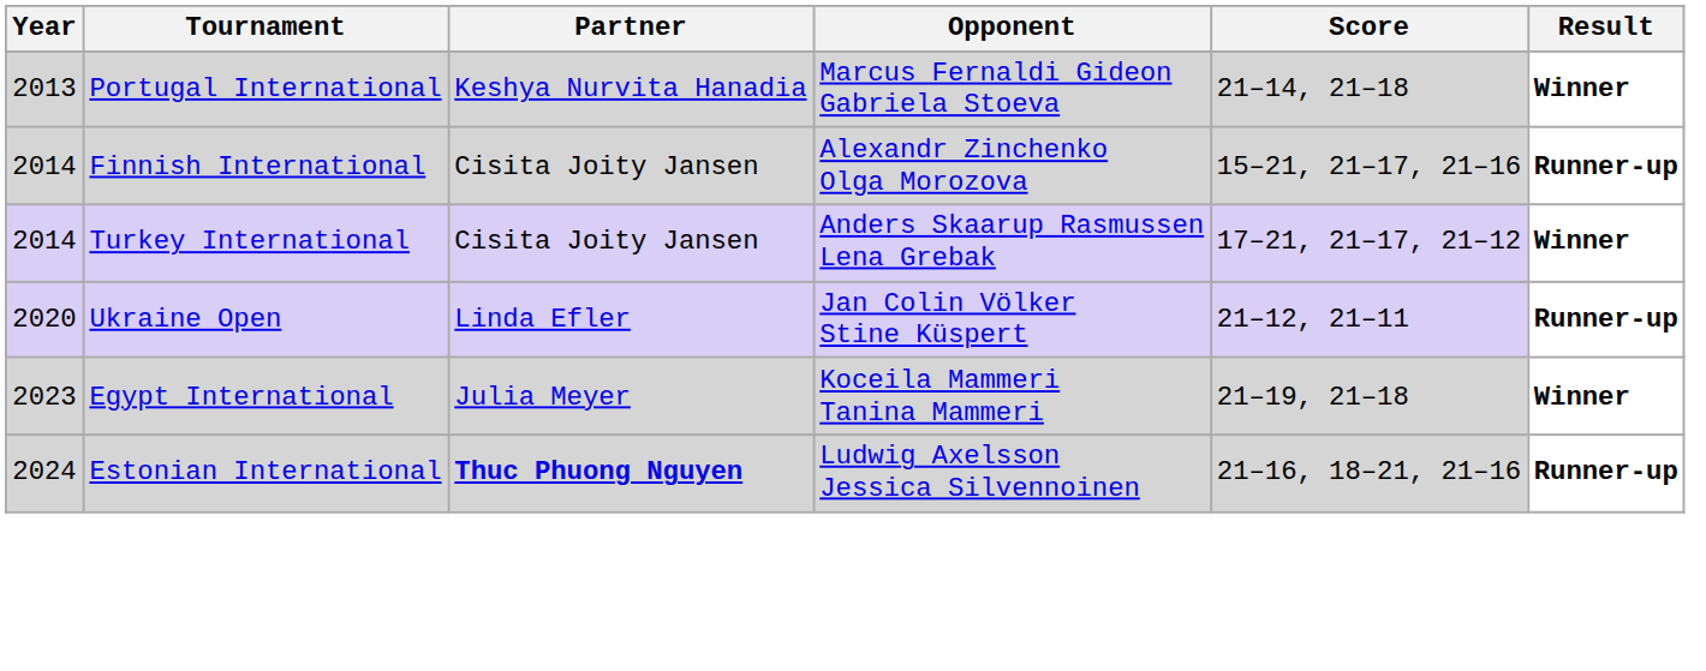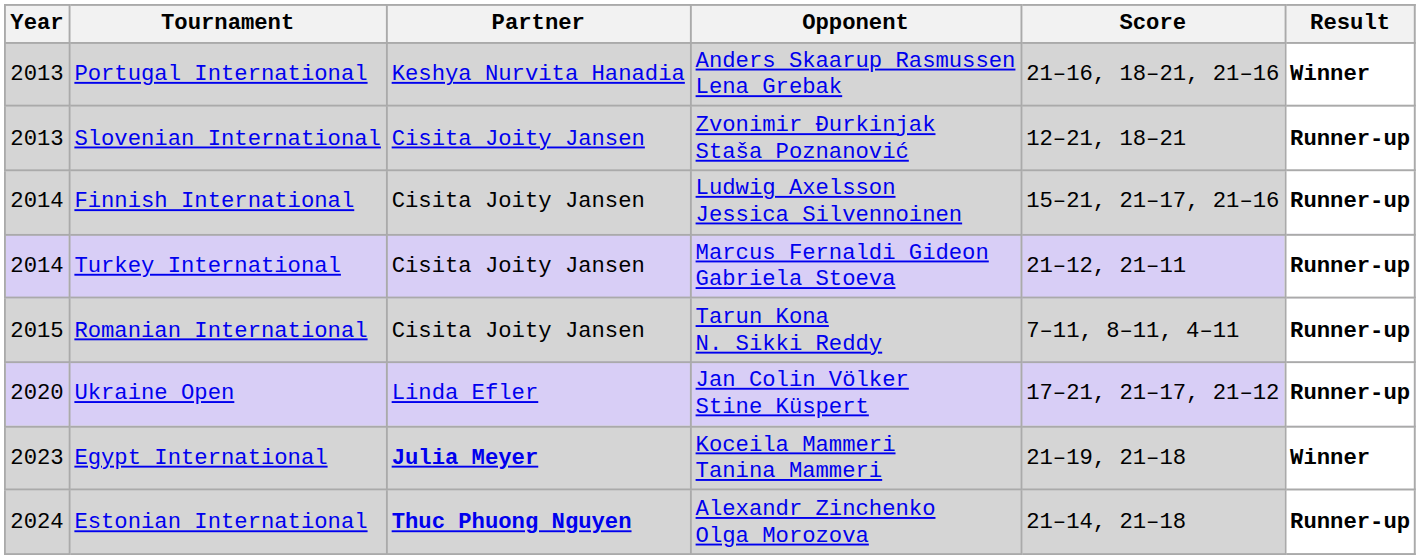 <table class="sortable wikitable" style="font-size: 90%;">
 <tr>
 <th>Year</th>
 <th>Tournament</th>
 <th>Partner</th>
 <th>Opponent</th>
 <th>Score</th>
 <th>Result</th>
 </tr>
 <tr style="background:#D5D5D5">
 <td align="center">2013</td>
 <td align="left"><a href='#'>Portugal International</a></td>
 <td align="left"> <a href='#'>Keshya Nurvita Hanadia</a></td>
-<td align="left"> <a href='#'>Marcus Fernaldi Gideon</a><br> <a href='#'>Gabriela Stoeva</a></td>
-<td align="left">21–14, 21–18</td>
+<td align="left"> <a href='#'>Anders Skaarup Rasmussen</a><br> <a href='#'>Lena Grebak</a></td>
+<td align="left">21–16, 18–21, 21–16</td>
 <td style="text-align:left; background:white"> <strong>Winner</strong></td>
+</tr>
+<tr style="background:#D5D5D5">
+<td align="center">2013</td>
+<td align="left"><a href='#'>Slovenian International</a></td>
+<td align="left"> <a href='#'>Cisita Joity Jansen</a></td>
+<td align="left"> <a href='#'>Zvonimir Đurkinjak</a><br> <a href='#'>Staša Poznanović</a></td>
+<td align="left">12–21, 18–21</td>
+<td style="text-align:left; background:white"> <strong>Runner-up</strong></td>
 </tr>
 <tr style="background:#D5D5D5">
 <td align="center">2014</td>
 <td align="left"><a href='#'>Finnish International</a></td>
 <td align="left"> Cisita Joity Jansen</td>
-<td align="left"> <a href='#'>Alexandr Zinchenko</a><br> <a href='#'>Olga Morozova</a></td>
+<td align="left"> <a href='#'>Ludwig Axelsson</a> <br>  <a href='#'>Jessica Silvennoinen</a></td>
 <td align="left">15–21, 21–17, 21–16</td>
 <td style="text-align:left; background:white"> <strong>Runner-up</strong></td>
 </tr>
 <tr style="background:#D8CEF6">
 <td align="center">2014</td>
 <td align="left"><a href='#'>Turkey International</a></td>
 <td align="left"> Cisita Joity Jansen</td>
-<td align="left"> <a href='#'>Anders Skaarup Rasmussen</a><br> <a href='#'>Lena Grebak</a></td>
-<td align="left">17–21, 21–17, 21–12</td>
-<td style="text-align:left; background:white"> <strong>Winner</strong></td>
+<td align="left"> <a href='#'>Marcus Fernaldi Gideon</a><br> <a href='#'>Gabriela Stoeva</a></td>
+<td align="left">21–12, 21–11</td>
+<td style="text-align:left; background:white"> <strong>Runner-up</strong></td>
+</tr>
+<tr style="background:#D5D5D5">
+<td align="center">2015</td>
+<td align="left"><a href='#'>Romanian International</a></td>
+<td align="left"> Cisita Joity Jansen</td>
+<td align="left"> <a href='#'>Tarun Kona</a><br> <a href='#'>N. Sikki Reddy</a></td>
+<td align="left">7–11, 8–11, 4–11</td>
+<td style="text-align:left; background:white"> <strong>Runner-up</strong></td>
 </tr>
 <tr style="background:#D8CEF6">
 <td align="center">2020</td>
 <td align="left"><a href='#'>Ukraine Open</a></td>
 <td align="left"> <a href='#'>Linda Efler</a></td>
 <td align="left"> <a href='#'>Jan Colin Völker</a><br> <a href='#'>Stine Küspert</a></td>
-<td align="left">21–12, 21–11</td>
+<td align="left">17–21, 21–17, 21–12</td>
 <td style="text-align:left; background:white"> <strong>Runner-up</strong></td>
 </tr>
 <tr style="background:#D5D5D5">
 <td align="center">2023</td>
 <td align="left"><a href='#'>Egypt International</a></td>
-<td align="left"> <a href='#'>Julia Meyer</a></td>
+<td align="left"><strong> <a href='#'>Julia Meyer</a></strong></td>
 <td align="left"> <a href='#'>Koceila Mammeri</a><br> <a href='#'>Tanina Mammeri</a></td>
 <td align="left">21–19, 21–18</td>
 <td style="text-align:left; background:white"> <strong>Winner</strong></td>
 </tr>
 <tr style="background:#D5D5D5">
 <td align="center">2024</td>
 <td align="left"><a href='#'>Estonian International</a></td>
 <td align="left"><strong> <a href='#'>Thuc Phuong Nguyen</a></strong></td>
-<td align="left"> <a href='#'>Ludwig Axelsson</a> <br>  <a href='#'>Jessica Silvennoinen</a></td>
-<td align="left">21–16, 18–21, 21–16</td>
+<td align="left"> <a href='#'>Alexandr Zinchenko</a><br> <a href='#'>Olga Morozova</a></td>
+<td align="left">21–14, 21–18</td>
 <td style="text-align:left; background:white"> <strong>Runner-up</strong></td>
 </tr>
 </table>
